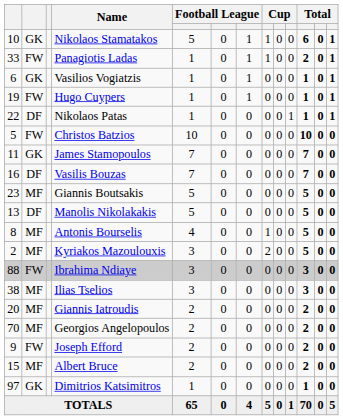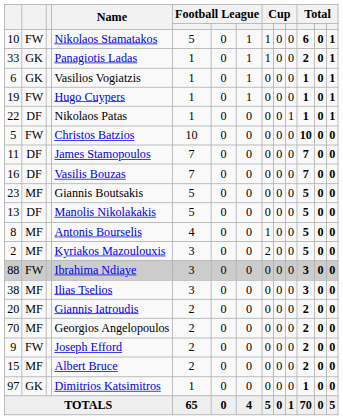 <table class="wikitable sortable" style="text-align:center">
 <tr>
 <th rowspan=2></th>
 <th rowspan=2></th>
 <th rowspan=2></th>
 <th rowspan=2>Name</th>
 <th colspan=3>Football League</th>
 <th colspan=3>Cup</th>
 <th colspan=3>Total</th>
 </tr>
 <tr>
 <th></th>
 <th></th>
 <th></th>
 <th></th>
 <th></th>
 <th></th>
 <th></th>
 <th></th>
 <th></th>
 </tr>
 <tr>
 <td>10</td>
-<td>GK</td>
+<td>FW</td>
 <td></td>
 <td align=left><a href='#'>Nikolaos Stamatakos</a></td>
 <td>5</td>
 <td>0</td>
 <td>1</td>
 <td>1</td>
 <td>0</td>
 <td>0</td>
 <td><strong>6</strong></td>
 <td><strong>0</strong></td>
 <td><strong>1</strong></td>
 </tr>
 <tr>
 <td>33</td>
-<td>FW</td>
+<td>GK</td>
 <td></td>
 <td align=left><a href='#'>Panagiotis Ladas</a></td>
 <td>1</td>
 <td>0</td>
 <td>1</td>
 <td>1</td>
 <td>0</td>
 <td>0</td>
 <td><strong>2</strong></td>
 <td><strong>0</strong></td>
 <td><strong>1</strong></td>
 </tr>
 <tr>
 <td>6</td>
 <td>GK</td>
 <td></td>
 <td align=left>Vasilios Vogiatzis</td>
 <td>1</td>
 <td>0</td>
 <td>1</td>
 <td>0</td>
 <td>0</td>
 <td>0</td>
 <td><strong>1</strong></td>
 <td><strong>0</strong></td>
 <td><strong>1</strong></td>
 </tr>
 <tr>
 <td>19</td>
 <td>FW</td>
 <td></td>
 <td align=left><a href='#'>Hugo Cuypers</a></td>
 <td>1</td>
 <td>0</td>
 <td>1</td>
 <td>0</td>
 <td>0</td>
 <td>0</td>
 <td><strong>1</strong></td>
 <td><strong>0</strong></td>
 <td><strong>1</strong></td>
 </tr>
 <tr>
 <td>22</td>
 <td>DF</td>
 <td></td>
 <td align=left>Nikolaos Patas</td>
 <td>1</td>
 <td>0</td>
 <td>0</td>
 <td>0</td>
 <td>0</td>
 <td>1</td>
 <td><strong>1</strong></td>
 <td><strong>0</strong></td>
 <td><strong>1</strong></td>
 </tr>
 <tr>
 <td>5</td>
 <td>FW</td>
 <td></td>
 <td align=left><a href='#'>Christos Batzios</a></td>
 <td>10</td>
 <td>0</td>
 <td>0</td>
 <td>0</td>
 <td>0</td>
 <td>0</td>
 <td><strong>10</strong></td>
 <td><strong>0</strong></td>
 <td><strong>0</strong></td>
 </tr>
 <tr>
 <td>11</td>
-<td>GK</td>
+<td>DF</td>
 <td> </td>
 <td align=left><a href='#'>James Stamopoulos</a></td>
 <td>7</td>
 <td>0</td>
 <td>0</td>
 <td>0</td>
 <td>0</td>
 <td>0</td>
 <td><strong>7</strong></td>
 <td><strong>0</strong></td>
 <td><strong>0</strong></td>
 </tr>
 <tr>
 <td>16</td>
 <td>DF</td>
 <td></td>
 <td align=left><a href='#'>Vasilis Bouzas</a></td>
 <td>7</td>
 <td>0</td>
 <td>0</td>
 <td>0</td>
 <td>0</td>
 <td>0</td>
 <td><strong>7</strong></td>
 <td><strong>0</strong></td>
 <td><strong>0</strong></td>
 </tr>
 <tr>
 <td>23</td>
 <td>MF</td>
 <td></td>
 <td align=left>Giannis Boutsakis</td>
 <td>5</td>
 <td>0</td>
 <td>0</td>
 <td>0</td>
 <td>0</td>
 <td>0</td>
 <td><strong>5</strong></td>
 <td><strong>0</strong></td>
 <td><strong>0</strong></td>
 </tr>
 <tr>
 <td>13</td>
 <td>DF</td>
 <td></td>
 <td align=left><a href='#'>Manolis Nikolakakis</a></td>
 <td>5</td>
 <td>0</td>
 <td>0</td>
 <td>0</td>
 <td>0</td>
 <td>0</td>
 <td><strong>5</strong></td>
 <td><strong>0</strong></td>
 <td><strong>0</strong></td>
 </tr>
 <tr>
 <td>8</td>
 <td>MF</td>
 <td></td>
 <td align=left><a href='#'>Antonis Bourselis</a></td>
 <td>4</td>
 <td>0</td>
 <td>0</td>
 <td>1</td>
 <td>0</td>
 <td>0</td>
 <td><strong>5</strong></td>
 <td><strong>0</strong></td>
 <td><strong>0</strong></td>
 </tr>
 <tr>
 <td>2</td>
 <td>MF</td>
 <td></td>
 <td align=left><a href='#'>Kyriakos Mazoulouxis</a></td>
 <td>3</td>
 <td>0</td>
 <td>0</td>
 <td>2</td>
 <td>0</td>
 <td>0</td>
 <td><strong>5</strong></td>
 <td><strong>0</strong></td>
 <td><strong>0</strong></td>
 </tr>
 <tr bgcolor="#CCCCCC">
 <td>88</td>
 <td>FW</td>
 <td></td>
 <td align=left><a href='#'>Ibrahima Ndiaye</a></td>
 <td>3</td>
 <td>0</td>
 <td>0</td>
 <td>0</td>
 <td>0</td>
 <td>0</td>
 <td><strong>3</strong></td>
 <td><strong>0</strong></td>
 <td><strong>0</strong></td>
 </tr>
 <tr>
 <td>38</td>
 <td>MF</td>
 <td></td>
 <td align=left><a href='#'>Ilias Tselios</a></td>
 <td>3</td>
 <td>0</td>
 <td>0</td>
 <td>0</td>
 <td>0</td>
 <td>0</td>
 <td><strong>3</strong></td>
 <td><strong>0</strong></td>
 <td><strong>0</strong></td>
 </tr>
 <tr>
 <td>20</td>
 <td>ΜF</td>
 <td></td>
 <td align=left><a href='#'>Giannis Iatroudis</a></td>
 <td>2</td>
 <td>0</td>
 <td>0</td>
 <td>0</td>
 <td>0</td>
 <td>0</td>
 <td><strong>2</strong></td>
 <td><strong>0</strong></td>
 <td><strong>0</strong></td>
 </tr>
 <tr>
 <td>70</td>
 <td>MF</td>
 <td></td>
 <td align=left>Georgios Angelopoulos</td>
 <td>2</td>
 <td>0</td>
 <td>0</td>
 <td>0</td>
 <td>0</td>
 <td>0</td>
 <td><strong>2</strong></td>
 <td><strong>0</strong></td>
 <td><strong>0</strong></td>
 </tr>
 <tr>
 <td>9</td>
 <td>FW</td>
 <td></td>
 <td align=left><a href='#'>Joseph Efford</a></td>
 <td>2</td>
 <td>0</td>
 <td>0</td>
 <td>0</td>
 <td>0</td>
 <td>0</td>
 <td><strong>2</strong></td>
 <td><strong>0</strong></td>
 <td><strong>0</strong></td>
 </tr>
 <tr>
 <td>15</td>
 <td>MF</td>
 <td></td>
 <td align=left><a href='#'>Albert Bruce</a></td>
 <td>2</td>
 <td>0</td>
 <td>0</td>
 <td>0</td>
 <td>0</td>
 <td>0</td>
 <td><strong>2</strong></td>
 <td><strong>0</strong></td>
 <td><strong>0</strong></td>
 </tr>
 <tr>
 <td>97</td>
 <td>GK</td>
 <td></td>
 <td align=left><a href='#'>Dimitrios Katsimitros</a></td>
 <td>1</td>
 <td>0</td>
 <td>0</td>
 <td>0</td>
 <td>0</td>
 <td>0</td>
 <td><strong>1</strong></td>
 <td><strong>0</strong></td>
 <td><strong>0</strong></td>
 </tr>
 <tr bgcolor="#EFEFEF">
 <td colspan=4><strong>TOTALS</strong></td>
 <td><strong>65</strong></td>
 <td><strong>0</strong></td>
 <td><strong>4</strong></td>
 <td><strong>5</strong></td>
 <td><strong>0</strong></td>
 <td><strong>1</strong></td>
 <td><strong>70</strong></td>
 <td><strong>0</strong></td>
 <td><strong>5</strong></td>
 </tr>
 </table>
